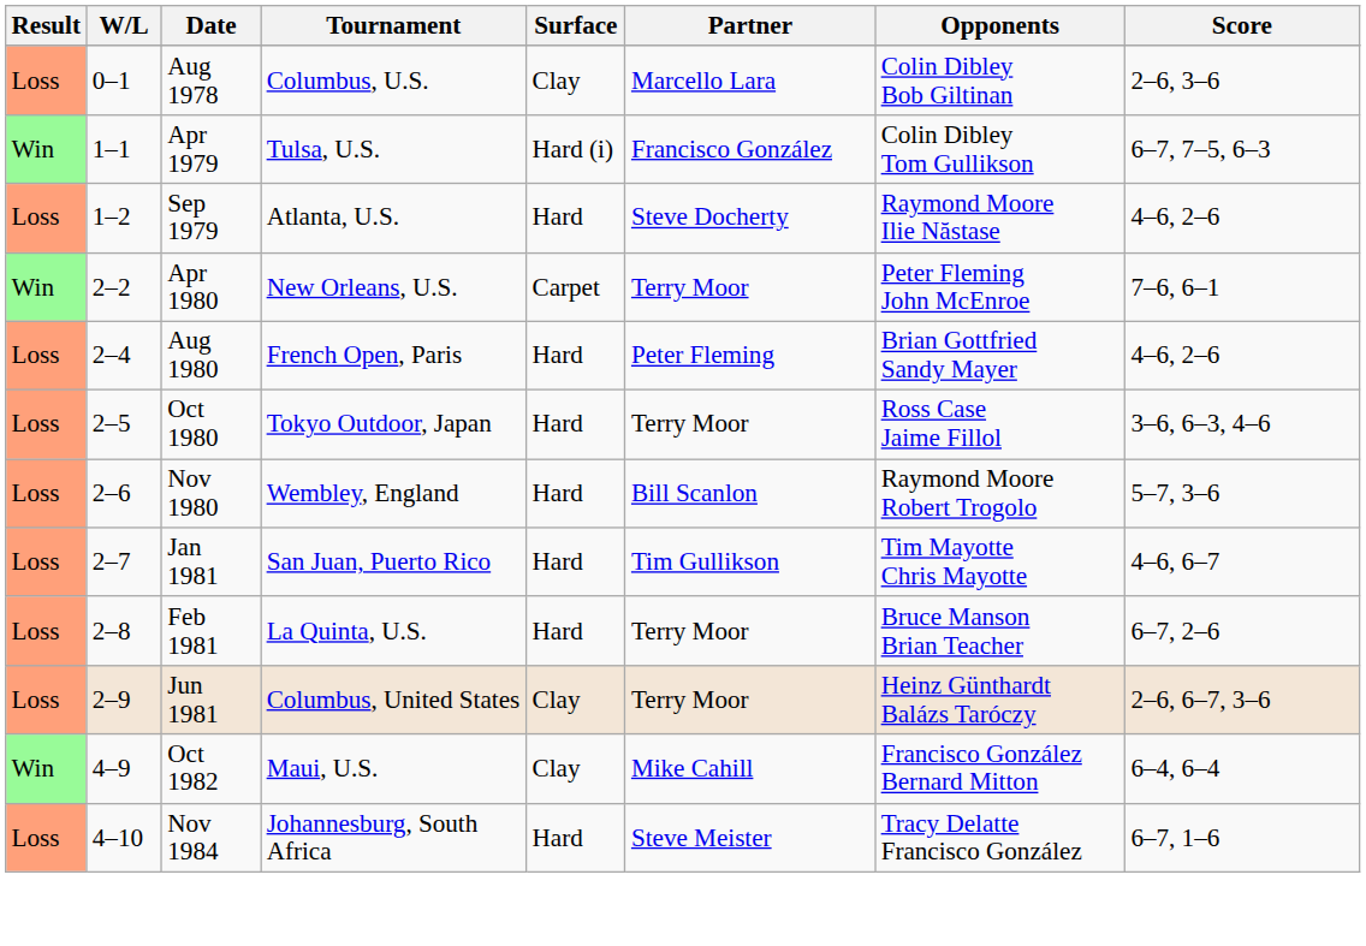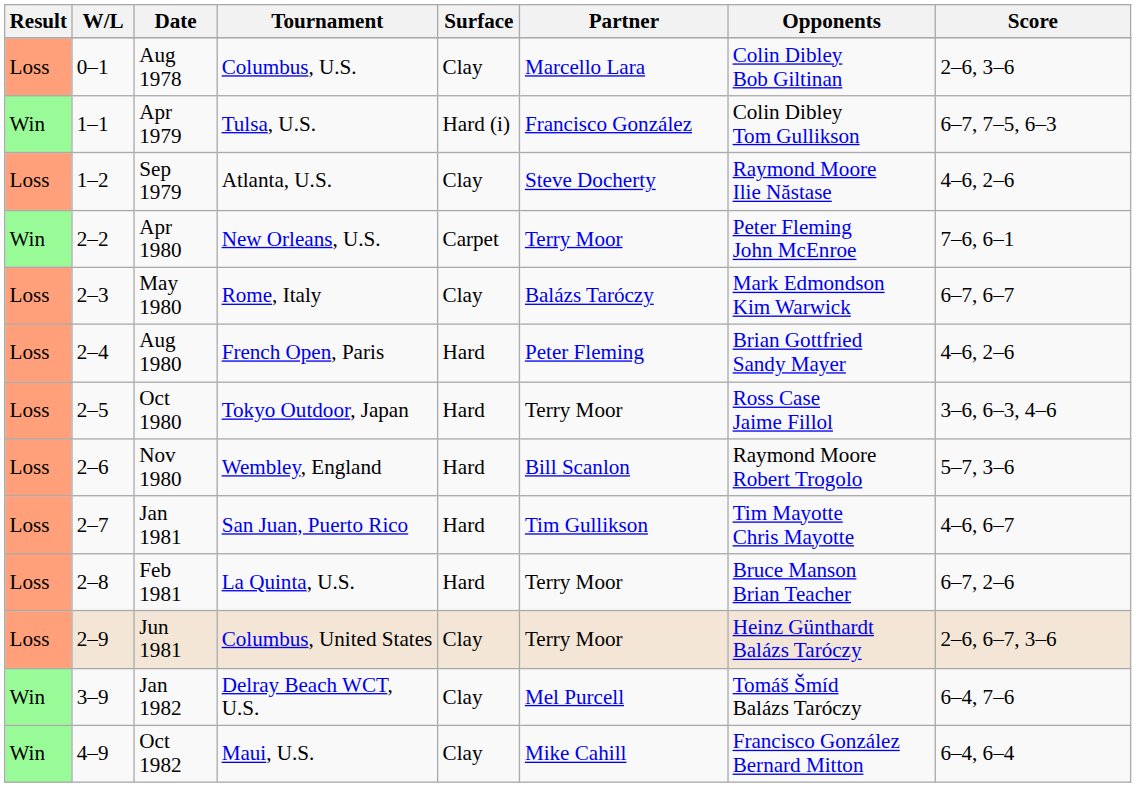 <table class="sortable wikitable">
 <tr>
 <th style="width:40px">Result</th>
 <th style="width:40px" class="unsortable">W/L</th>
 <th style="width:55px">Date</th>
 <th style="width:160px">Tournament</th>
 <th style="width:55px">Surface</th>
 <th style="width:150px">Partner</th>
 <th style="width:150px">Opponents</th>
 <th style="width:140px" class="unsortable">Score</th>
 </tr>
 <tr>
 </tr>
 <tr>
 <td style="background:#ffa07a;">Loss</td>
 <td>0–1</td>
 <td>Aug 1978</td>
 <td><a href='#'>Columbus</a>, U.S.</td>
 <td>Clay</td>
 <td> <a href='#'>Marcello Lara</a></td>
 <td> <a href='#'>Colin Dibley</a> <br>  <a href='#'>Bob Giltinan</a></td>
 <td>2–6, 3–6</td>
 </tr>
 <tr>
 <td style="background:#98fb98;">Win</td>
 <td>1–1</td>
 <td>Apr 1979</td>
 <td><a href='#'>Tulsa</a>, U.S.</td>
 <td>Hard (i)</td>
 <td> <a href='#'>Francisco González</a></td>
 <td> Colin Dibley <br>  <a href='#'>Tom Gullikson</a></td>
 <td>6–7, 7–5, 6–3</td>
 </tr>
 <tr>
 <td style="background:#ffa07a;">Loss</td>
 <td>1–2</td>
 <td>Sep 1979</td>
 <td>Atlanta, U.S.</td>
-<td>Hard</td>
+<td>Clay</td>
 <td> <a href='#'>Steve Docherty</a></td>
 <td> <a href='#'>Raymond Moore</a> <br>  <a href='#'>Ilie Năstase</a></td>
 <td>4–6, 2–6</td>
 </tr>
 <tr>
 <td style="background:#98fb98;">Win</td>
 <td>2–2</td>
 <td>Apr 1980</td>
 <td><a href='#'>New Orleans</a>, U.S.</td>
 <td>Carpet</td>
 <td> <a href='#'>Terry Moor</a></td>
 <td> <a href='#'>Peter Fleming</a> <br>  <a href='#'>John McEnroe</a></td>
 <td>7–6, 6–1</td>
+</tr>
+<tr>
+<td style="background:#ffa07a;">Loss</td>
+<td>2–3</td>
+<td>May 1980</td>
+<td><a href='#'>Rome</a>, Italy</td>
+<td>Clay</td>
+<td> <a href='#'>Balázs Taróczy</a></td>
+<td> <a href='#'>Mark Edmondson</a> <br>  <a href='#'>Kim Warwick</a></td>
+<td>6–7, 6–7</td>
 </tr>
 <tr>
 <td style="background:#ffa07a;">Loss</td>
 <td>2–4</td>
 <td>Aug 1980</td>
 <td><a href='#'>French Open</a>, Paris</td>
 <td>Hard</td>
 <td> <a href='#'>Peter Fleming</a></td>
 <td> <a href='#'>Brian Gottfried</a> <br>  <a href='#'>Sandy Mayer</a></td>
 <td>4–6, 2–6</td>
 </tr>
 <tr>
 <td style="background:#ffa07a;">Loss</td>
 <td>2–5</td>
 <td>Oct 1980</td>
 <td><a href='#'>Tokyo Outdoor</a>, Japan</td>
 <td>Hard</td>
 <td> Terry Moor</td>
 <td> <a href='#'>Ross Case</a> <br>  <a href='#'>Jaime Fillol</a></td>
 <td>3–6, 6–3, 4–6</td>
 </tr>
 <tr>
 <td style="background:#ffa07a;">Loss</td>
 <td>2–6</td>
 <td>Nov 1980</td>
 <td><a href='#'>Wembley</a>, England</td>
 <td>Hard</td>
 <td> <a href='#'>Bill Scanlon</a></td>
 <td> Raymond Moore <br>  <a href='#'>Robert Trogolo</a></td>
 <td>5–7, 3–6</td>
 </tr>
 <tr>
 <td style="background:#ffa07a;">Loss</td>
 <td>2–7</td>
 <td>Jan 1981</td>
 <td><a href='#'>San Juan, Puerto Rico</a></td>
 <td>Hard</td>
 <td> <a href='#'>Tim Gullikson</a></td>
 <td> <a href='#'>Tim Mayotte</a> <br>  <a href='#'>Chris Mayotte</a></td>
 <td>4–6, 6–7</td>
 </tr>
 <tr>
 <td style="background:#ffa07a;">Loss</td>
 <td>2–8</td>
 <td>Feb 1981</td>
 <td><a href='#'>La Quinta</a>, U.S.</td>
 <td>Hard</td>
 <td> Terry Moor</td>
 <td> <a href='#'>Bruce Manson</a> <br>  <a href='#'>Brian Teacher</a></td>
 <td>6–7, 2–6</td>
 </tr>
 <tr style="background:#f3e6d7;">
 <td style="background:#ffa07a;">Loss</td>
 <td>2–9</td>
 <td>Jun 1981</td>
 <td><a href='#'>Columbus</a>, United States</td>
 <td>Clay</td>
 <td> Terry Moor</td>
 <td> <a href='#'>Heinz Günthardt</a> <br>  <a href='#'>Balázs Taróczy</a></td>
 <td>2–6, 6–7, 3–6</td>
 </tr>
 <tr>
 <td style="background:#98fb98;">Win</td>
+<td>3–9</td>
+<td>Jan 1982</td>
+<td><a href='#'>Delray Beach WCT</a>, U.S.</td>
+<td>Clay</td>
+<td> <a href='#'>Mel Purcell</a></td>
+<td> <a href='#'>Tomáš Šmíd</a> <br>  Balázs Taróczy</td>
+<td>6–4, 7–6</td>
+</tr>
+<tr>
+<td style="background:#98fb98;">Win</td>
 <td>4–9</td>
 <td>Oct 1982</td>
 <td><a href='#'>Maui</a>, U.S.</td>
 <td>Clay</td>
 <td> <a href='#'>Mike Cahill</a></td>
 <td> <a href='#'>Francisco González</a> <br>  <a href='#'>Bernard Mitton</a></td>
 <td>6–4, 6–4</td>
 </tr>
-<tr>
-<td style="background:#ffa07a;">Loss</td>
-<td>4–10</td>
-<td>Nov 1984</td>
-<td><a href='#'>Johannesburg</a>, South Africa</td>
-<td>Hard</td>
-<td> <a href='#'>Steve Meister</a></td>
-<td> <a href='#'>Tracy Delatte</a> <br>  Francisco González</td>
-<td>6–7, 1–6</td>
-</tr>
 </table>
